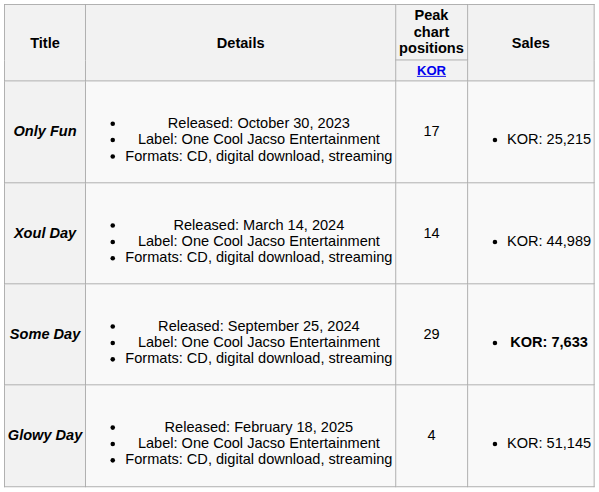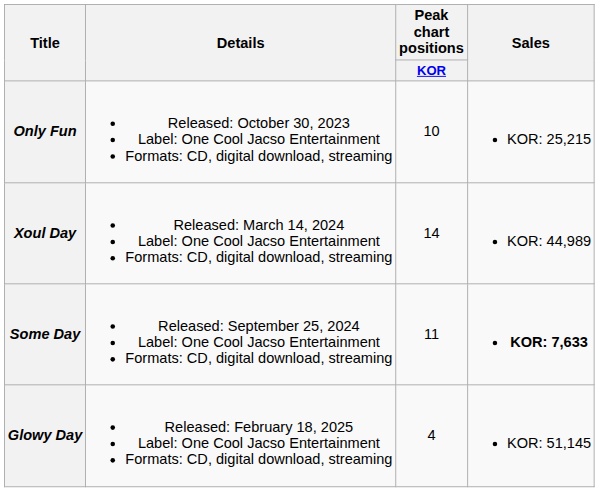 <table class="wikitable plainrowheaders" style="text-align:center;">
 <tr>
 <th scope="col" rowspan="2">Title</th>
 <th scope="col" rowspan="2">Details</th>
 <th scope="col" colspan="1">Peak chart positions</th>
 <th scope="col" rowspan="2">Sales</th>
 </tr>
 <tr>
 <th scope="col" style="font-size:90%; width:2.5em"><a href='#'>KOR</a><br></th>
 </tr>
 <tr>
 <th scope="row"><em>Only Fun</em></th>
 <td><br><ul><li>Released: October 30, 2023</li><li>Label: One Cool Jacso Entertainment</li><li>Formats: CD, digital download, streaming</li></ul></td>
-<td>17</td>
+<td>10</td>
 <td><br><ul><li>KOR: 25,215</li></ul></td>
 </tr>
 <tr>
 <th scope="row"><em>Xoul Day</em></th>
 <td><br><ul><li>Released: March 14, 2024</li><li>Label: One Cool Jacso Entertainment</li><li>Formats: CD, digital download, streaming</li></ul></td>
 <td>14</td>
 <td><br><ul><li>KOR: 44,989</li></ul></td>
 </tr>
 <tr>
 <th scope="row"><em>Some Day</em></th>
 <td><br><ul><li>Released: September 25, 2024</li><li>Label: One Cool Jacso Entertainment</li><li>Formats: CD, digital download, streaming</li></ul></td>
-<td>29</td>
+<td>11</td>
 <td><strong><br><ul><li>KOR: 7,633</li></ul></strong></td>
 </tr>
 <tr>
 <th scope="row"><em>Glowy Day</em></th>
 <td><br><ul><li>Released: February 18, 2025</li><li>Label: One Cool Jacso Entertainment</li><li>Formats: CD, digital download, streaming</li></ul></td>
 <td>4</td>
 <td><br><ul><li>KOR: 51,145</li></ul></td>
 </tr>
 </table>
